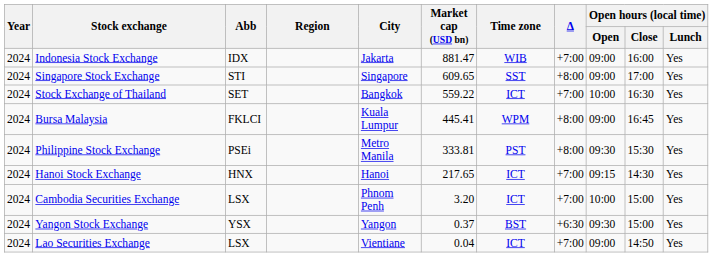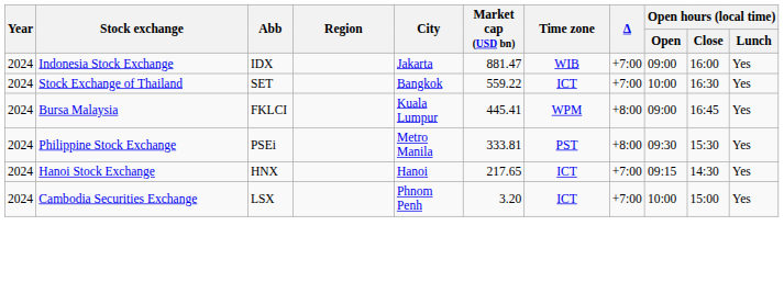 <table class="wikitable sortable static-row-numbers static-row-header-text" id="exchanges table">
 <tr>
 <th rowspan=2>Year</th>
 <th width="260" rowspan=2>Stock exchange</th>
 <th width="50" rowspan=2>Abb</th>
 <th width="120" rowspan=2>Region</th>
 <th width="80" rowspan=2>City</th>
 <th width="70" rowspan=2>Market cap<br><small>(<a href='#'>USD</a> bn)</small></th>
 <th width="100" rowspan=2>Time zone</th>
 <th rowspan=2><a href='#'>Δ</a></th>
 <th colspan=3>Open hours (local time)</th>
 </tr>
 <tr>
 <th>Open</th>
 <th>Close</th>
 <th>Lunch</th>
 </tr>
 <tr>
 <td>2024</td>
 <td><a href='#'>Indonesia Stock Exchange</a></td>
 <td>IDX</td>
 <td></td>
 <td><a href='#'>Jakarta</a></td>
 <td style="text-align:right;">881.47</td>
 <td style="text-align:center;"><a href='#'>WIB</a></td>
 <td>+7:00</td>
 <td>09:00</td>
 <td>16:00</td>
-<td>Yes</td>
-</tr>
-<tr>
-<td>2024</td>
-<td><a href='#'>Singapore  Stock Exchange</a></td>
-<td>STI</td>
-<td></td>
-<td><a href='#'>Singapore</a></td>
-<td style="text-align:right;">609.65</td>
-<td style="text-align:center;"><a href='#'>SST</a></td>
-<td>+8:00</td>
-<td>09:00</td>
-<td>17:00</td>
 <td>Yes</td>
 </tr>
 <tr>
 <td>2024</td>
 <td><a href='#'>Stock Exchange of Thailand</a></td>
 <td>SET</td>
 <td></td>
 <td><a href='#'>Bangkok</a></td>
 <td style="text-align:right;">559.22</td>
 <td style="text-align:center;"><a href='#'>ICT</a></td>
 <td>+7:00</td>
 <td>10:00</td>
 <td>16:30</td>
 <td>Yes</td>
 </tr>
 <tr>
 <td>2024</td>
 <td><a href='#'>Bursa Malaysia</a></td>
 <td>FKLCI</td>
 <td></td>
 <td><a href='#'>Kuala Lumpur</a></td>
 <td style="text-align:right;">445.41</td>
 <td style="text-align:center;"><a href='#'>WPM</a></td>
 <td>+8:00</td>
 <td>09:00</td>
 <td>16:45</td>
 <td>Yes</td>
 </tr>
 <tr>
 <td>2024</td>
 <td><a href='#'>Philippine Stock Exchange</a></td>
 <td>PSEi</td>
 <td></td>
 <td><a href='#'>Metro Manila</a></td>
 <td style="text-align:right;">333.81</td>
 <td style="text-align:center;"><a href='#'>PST</a></td>
 <td>+8:00</td>
 <td>09:30</td>
 <td>15:30</td>
 <td>Yes</td>
 </tr>
 <tr>
 <td>2024</td>
 <td><a href='#'>Hanoi Stock Exchange</a></td>
 <td>HNX</td>
 <td></td>
 <td><a href='#'>Hanoi</a></td>
 <td style="text-align:right;">217.65</td>
 <td style="text-align:center;"><a href='#'>ICT</a></td>
 <td>+7:00</td>
 <td>09:15</td>
 <td>14:30</td>
 <td>Yes</td>
 </tr>
 <tr>
 <td>2024</td>
 <td><a href='#'>Cambodia Securities Exchange</a></td>
 <td>LSX</td>
 <td></td>
 <td><a href='#'>Phnom Penh</a></td>
 <td style="text-align:right;">3.20</td>
 <td style="text-align:center;"><a href='#'>ICT</a></td>
 <td>+7:00</td>
 <td>10:00</td>
 <td>15:00</td>
 <td>Yes</td>
 </tr>
-<tr>
-<td>2024</td>
-<td><a href='#'>Yangon Stock Exchange</a></td>
-<td>YSX</td>
-<td></td>
-<td><a href='#'>Yangon</a></td>
-<td style="text-align:right;">0.37</td>
-<td style="text-align:center;"><a href='#'>BST</a></td>
-<td>+6:30</td>
-<td>09:30</td>
-<td>15:00</td>
-<td>Yes</td>
-</tr>
-<tr>
-<td>2024</td>
-<td><a href='#'>Lao Securities Exchange</a></td>
-<td>LSX</td>
-<td></td>
-<td><a href='#'>Vientiane</a></td>
-<td style="text-align:right;">0.04</td>
-<td style="text-align:center;"><a href='#'>ICT</a></td>
-<td>+7:00</td>
-<td>09:00</td>
-<td>14:50</td>
-<td>Yes</td>
-</tr>
 </table>
